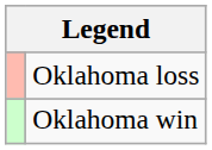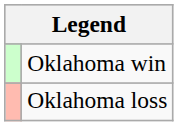 <table class="wikitable" style="font-size:90%">
 <tr>
 <th colspan="2">Legend</th>
 </tr>
 <tr>
+<td bgcolor="#ccffcc"> </td>
+<td>Oklahoma win</td>
+</tr>
+<tr>
 <td bgcolor="#ffbbb"> </td>
 <td>Oklahoma loss</td>
 </tr>
-<tr>
-<td bgcolor="#ccffcc"> </td>
-<td>Oklahoma win</td>
-</tr>
 </table>
